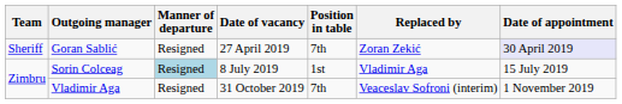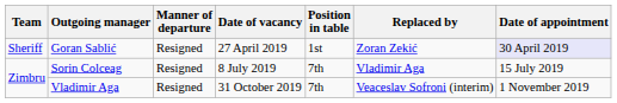 <table class="wikitable sortable">
 <tr>
 <th>Team</th>
 <th>Outgoing manager</th>
 <th>Manner of <br> departure</th>
 <th>Date of vacancy</th>
 <th>Position <br> in table</th>
 <th>Replaced by</th>
 <th>Date of appointment</th>
 </tr>
 <tr>
 <td><a href='#'>Sheriff</a></td>
 <td> <a href='#'>Goran Sablić</a></td>
 <td>Resigned</td>
 <td>27 April 2019</td>
-<td>7th</td>
+<td>1st</td>
 <td> <a href='#'>Zoran Zekić</a></td>
 <td style="background: lavender;">30 April 2019</td>
 </tr>
 <tr>
 <td rowspan=2><a href='#'>Zimbru</a></td>
 <td> <a href='#'>Sorin Colceag</a></td>
-<td style="background: lightblue;">Resigned</td>
+<td>Resigned</td>
 <td>8 July 2019</td>
-<td>1st</td>
+<td>7th</td>
 <td> <a href='#'>Vladimir Aga</a></td>
 <td>15 July 2019</td>
 </tr>
 <tr>
 <td> <a href='#'>Vladimir Aga</a></td>
 <td>Resigned</td>
 <td>31 October 2019</td>
 <td>7th</td>
 <td> <a href='#'>Veaceslav Sofroni</a> (interim)</td>
 <td>1 November 2019</td>
 </tr>
 </table>
